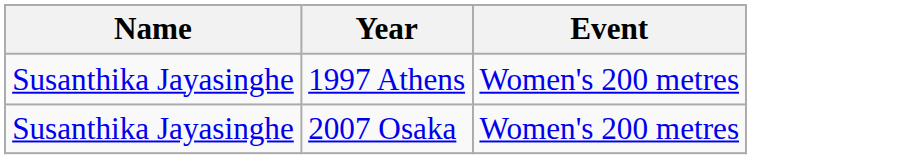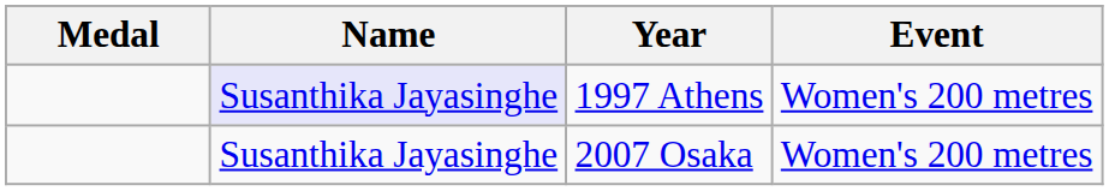 <table class="wikitable sortable">
 <tr>
+<th style="width:5em;">Medal</th>
 <th>Name</th>
 <th>Year</th>
 <th>Event</th>
 </tr>
 <tr>
-<td><a href='#'>Susanthika Jayasinghe</a></td>
+<td></td>
+<td style="background: lavender;"><a href='#'>Susanthika Jayasinghe</a></td>
 <td><a href='#'>1997 Athens</a></td>
 <td><a href='#'>Women's 200 metres</a></td>
 </tr>
 <tr>
+<td></td>
 <td><a href='#'>Susanthika Jayasinghe</a></td>
 <td><a href='#'>2007 Osaka</a></td>
 <td><a href='#'>Women's 200 metres</a></td>
 </tr>
 </table>
